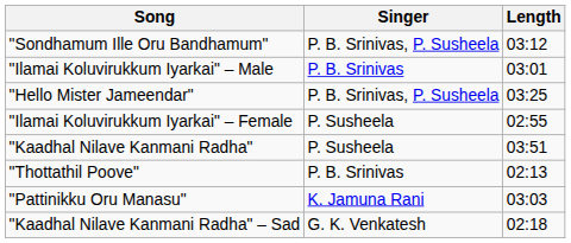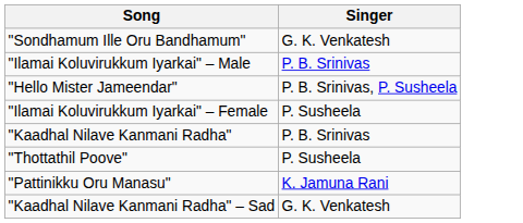 <table class="wikitable">
 <tr>
 <th>Song</th>
 <th>Singer</th>
-<th>Length</th>
 </tr>
 <tr>
 <td>"Sondhamum Ille Oru Bandhamum"</td>
-<td>P. B. Srinivas, <a href='#'>P. Susheela</a></td>
-<td>03:12</td>
+<td>G. K. Venkatesh</td>
 </tr>
 <tr>
 <td>"Ilamai Koluvirukkum Iyarkai" – Male</td>
 <td><a href='#'>P. B. Srinivas</a></td>
-<td>03:01</td>
 </tr>
 <tr>
 <td>"Hello Mister Jameendar"</td>
 <td>P. B. Srinivas, <a href='#'>P. Susheela</a></td>
-<td>03:25</td>
 </tr>
 <tr>
 <td>"Ilamai Koluvirukkum Iyarkai" – Female</td>
 <td>P. Susheela</td>
-<td>02:55</td>
 </tr>
 <tr>
 <td>"Kaadhal Nilave Kanmani Radha"</td>
-<td>P. Susheela</td>
-<td>03:51</td>
+<td>P. B. Srinivas</td>
 </tr>
 <tr>
 <td>"Thottathil Poove"</td>
-<td>P. B. Srinivas</td>
-<td>02:13</td>
+<td>P. Susheela</td>
 </tr>
 <tr>
 <td>"Pattinikku Oru Manasu"</td>
 <td><a href='#'>K. Jamuna Rani</a></td>
-<td>03:03</td>
 </tr>
 <tr>
 <td>"Kaadhal Nilave Kanmani Radha" – Sad</td>
 <td>G. K. Venkatesh</td>
-<td>02:18</td>
 </tr>
 </table>
